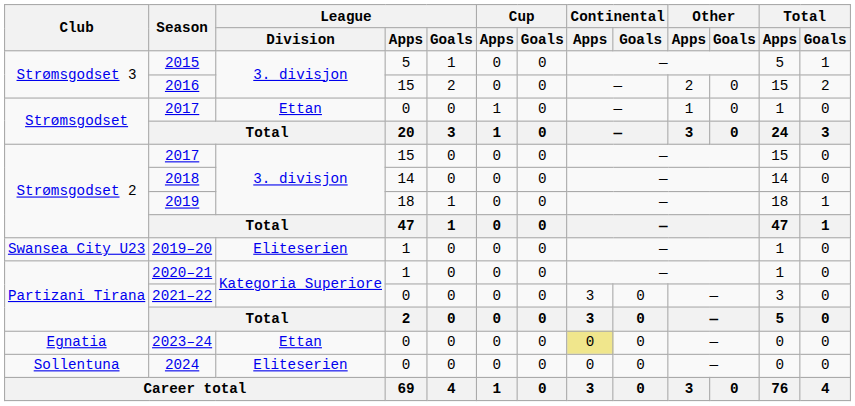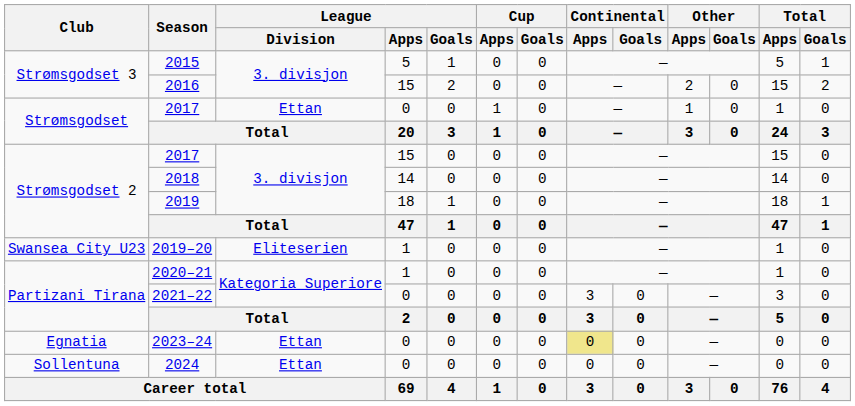 <table class="wikitable" style="text-align:center">
 <tr>
 <th rowspan="2">Club</th>
 <th rowspan="2">Season</th>
 <th colspan="3">League</th>
 <th colspan="2">Cup</th>
 <th colspan="2">Continental</th>
 <th colspan="2">Other</th>
 <th colspan="2">Total</th>
 </tr>
 <tr>
 <th>Division</th>
 <th>Apps</th>
 <th>Goals</th>
 <th>Apps</th>
 <th>Goals</th>
 <th>Apps</th>
 <th>Goals</th>
 <th>Apps</th>
 <th>Goals</th>
 <th>Apps</th>
 <th>Goals</th>
 </tr>
 <tr>
 <td rowspan="2"><a href='#'>Strømsgodset</a> 3</td>
 <td><a href='#'>2015</a></td>
 <td rowspan="2"><a href='#'>3. divisjon</a></td>
 <td>5</td>
 <td>1</td>
 <td>0</td>
 <td>0</td>
 <td colspan="4">—</td>
 <td>5</td>
 <td>1</td>
 </tr>
 <tr>
 <td><a href='#'>2016</a></td>
 <td>15</td>
 <td>2</td>
 <td>0</td>
 <td>0</td>
 <td colspan="2">—</td>
 <td>2</td>
 <td>0</td>
 <td>15</td>
 <td>2</td>
 </tr>
 <tr>
 <td rowspan="2"><a href='#'>Strømsgodset</a></td>
 <td><a href='#'>2017</a></td>
 <td><a href='#'>Ettan</a></td>
 <td>0</td>
 <td>0</td>
 <td>1</td>
 <td>0</td>
 <td colspan="2">—</td>
 <td>1</td>
 <td>0</td>
 <td>1</td>
 <td>0</td>
 </tr>
 <tr>
 <th colspan="2">Total</th>
 <th>20</th>
 <th>3</th>
 <th>1</th>
 <th>0</th>
 <th colspan="2">—</th>
 <th>3</th>
 <th>0</th>
 <th>24</th>
 <th>3</th>
 </tr>
 <tr>
 <td rowspan="4"><a href='#'>Strømsgodset</a> 2</td>
 <td><a href='#'>2017</a></td>
 <td rowspan="3"><a href='#'>3. divisjon</a></td>
 <td>15</td>
 <td>0</td>
 <td>0</td>
 <td>0</td>
 <td colspan="4">—</td>
 <td>15</td>
 <td>0</td>
 </tr>
 <tr>
 <td><a href='#'>2018</a></td>
 <td>14</td>
 <td>0</td>
 <td>0</td>
 <td>0</td>
 <td colspan="4">—</td>
 <td>14</td>
 <td>0</td>
 </tr>
 <tr>
 <td><a href='#'>2019</a></td>
 <td>18</td>
 <td>1</td>
 <td>0</td>
 <td>0</td>
 <td colspan="4">—</td>
 <td>18</td>
 <td>1</td>
 </tr>
 <tr>
 <th colspan="2">Total</th>
 <th>47</th>
 <th>1</th>
 <th>0</th>
 <th>0</th>
 <th colspan="4">—</th>
 <th>47</th>
 <th>1</th>
 </tr>
 <tr>
 <td><a href='#'>Swansea City U23</a></td>
 <td><a href='#'>2019–20</a></td>
 <td><a href='#'>Eliteserien</a></td>
 <td>1</td>
 <td>0</td>
 <td>0</td>
 <td>0</td>
 <td colspan="4">—</td>
 <td>1</td>
 <td>0</td>
 </tr>
 <tr>
 <td rowspan="3"><a href='#'>Partizani Tirana</a></td>
 <td><a href='#'>2020–21</a></td>
 <td rowspan="2"><a href='#'>Kategoria Superiore</a></td>
 <td>1</td>
 <td>0</td>
 <td>0</td>
 <td>0</td>
 <td colspan="4">—</td>
 <td>1</td>
 <td>0</td>
 </tr>
 <tr>
 <td><a href='#'>2021–22</a></td>
 <td>0</td>
 <td>0</td>
 <td>0</td>
 <td>0</td>
 <td>3</td>
 <td>0</td>
 <td colspan="2">—</td>
 <td>3</td>
 <td>0</td>
 </tr>
 <tr>
 <th colspan="2">Total</th>
 <th>2</th>
 <th>0</th>
 <th>0</th>
 <th>0</th>
 <th>3</th>
 <th>0</th>
 <th colspan="2">—</th>
 <th>5</th>
 <th>0</th>
 </tr>
 <tr>
 <td><a href='#'>Egnatia</a></td>
 <td><a href='#'>2023–24</a></td>
 <td><a href='#'>Ettan</a></td>
 <td>0</td>
 <td>0</td>
 <td>0</td>
 <td>0</td>
 <td style="background: khaki;">0</td>
 <td>0</td>
 <td colspan="2">—</td>
 <td>0</td>
 <td>0</td>
 </tr>
 <tr>
 <td><a href='#'>Sollentuna</a></td>
 <td><a href='#'>2024</a></td>
-<td><a href='#'>Eliteserien</a></td>
+<td><a href='#'>Ettan</a></td>
 <td>0</td>
 <td>0</td>
 <td>0</td>
 <td>0</td>
 <td>0</td>
 <td>0</td>
 <td colspan="2">—</td>
 <td>0</td>
 <td>0</td>
 </tr>
 <tr>
 <th colspan="3">Career total</th>
 <th>69</th>
 <th>4</th>
 <th>1</th>
 <th>0</th>
 <th>3</th>
 <th>0</th>
 <th>3</th>
 <th>0</th>
 <th>76</th>
 <th>4</th>
 </tr>
 </table>
